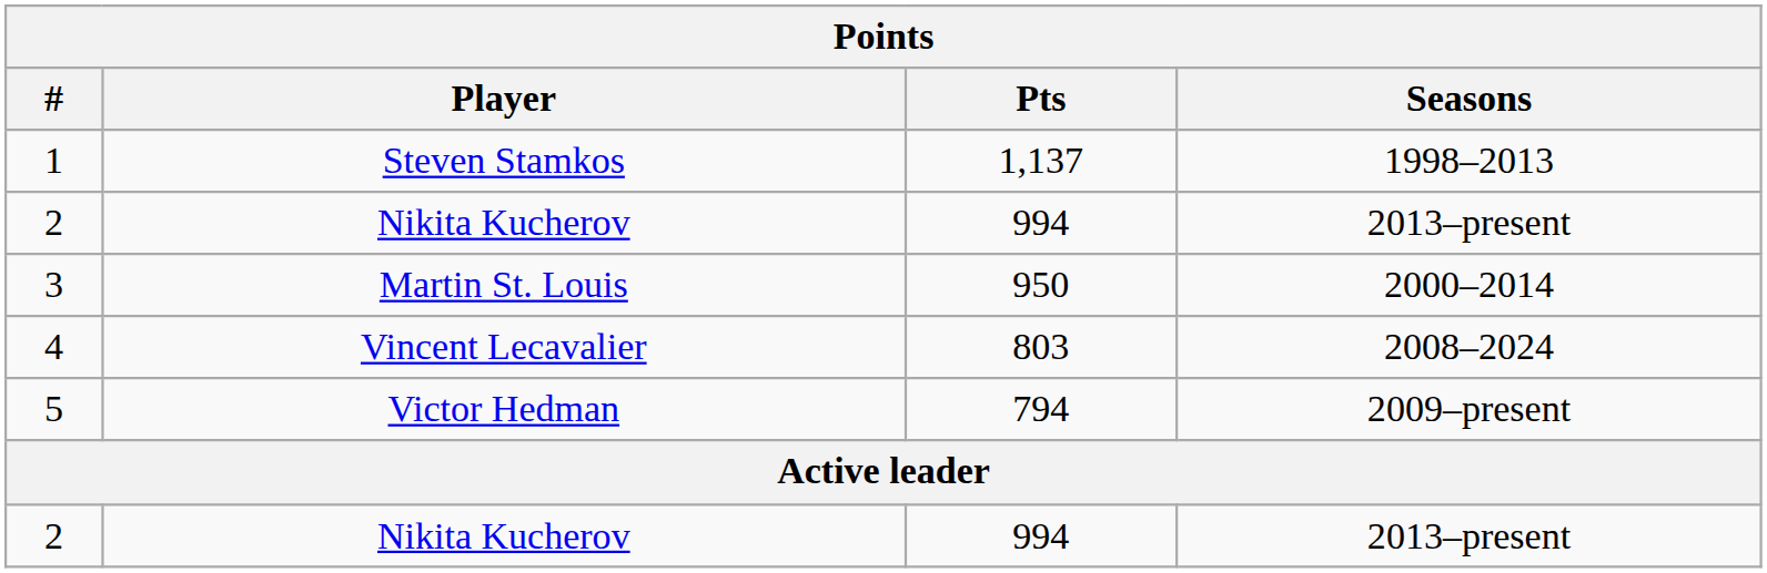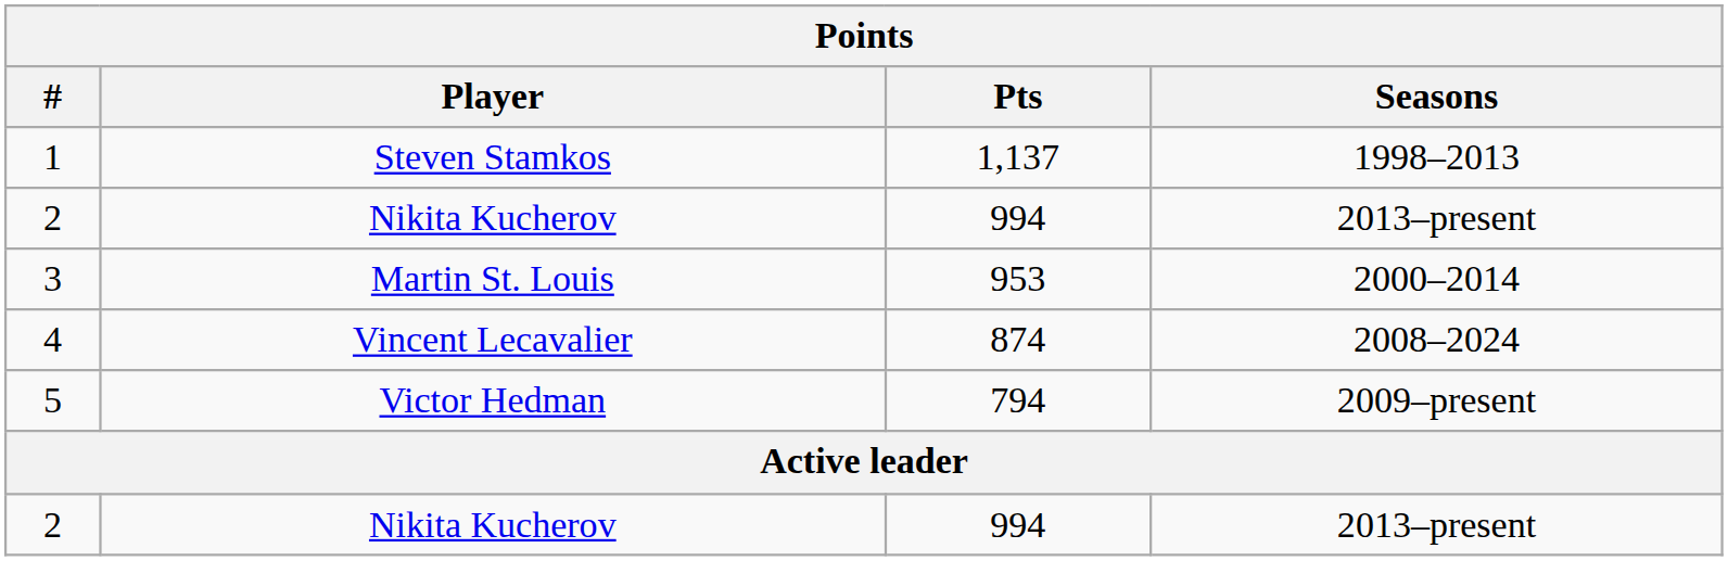 <table class="wikitable" style="text-align: center; font-size: 95%" width="80%">
 <tr>
 <th colspan="4">Points</th>
 </tr>
 <tr>
 <th>#</th>
 <th>Player</th>
 <th>Pts</th>
 <th>Seasons</th>
 </tr>
 <tr>
 <td>1</td>
 <td><a href='#'>Steven Stamkos</a></td>
 <td>1,137</td>
 <td>1998–2013</td>
 </tr>
 <tr>
 <td>2</td>
 <td><a href='#'>Nikita Kucherov</a></td>
 <td>994</td>
 <td>2013–present</td>
 </tr>
 <tr>
 <td>3</td>
 <td><a href='#'>Martin St. Louis</a></td>
-<td>950</td>
+<td>953</td>
 <td>2000–2014</td>
 </tr>
 <tr>
 <td>4</td>
 <td><a href='#'>Vincent Lecavalier</a></td>
-<td>803</td>
+<td>874</td>
 <td>2008–2024</td>
 </tr>
 <tr>
 <td>5</td>
 <td><a href='#'>Victor Hedman</a></td>
 <td>794</td>
 <td>2009–present</td>
 </tr>
 <tr>
 <th colspan="4">Active leader</th>
 </tr>
 <tr>
 <td>2</td>
 <td><a href='#'>Nikita Kucherov</a></td>
 <td>994</td>
 <td>2013–present</td>
 </tr>
 </table>
